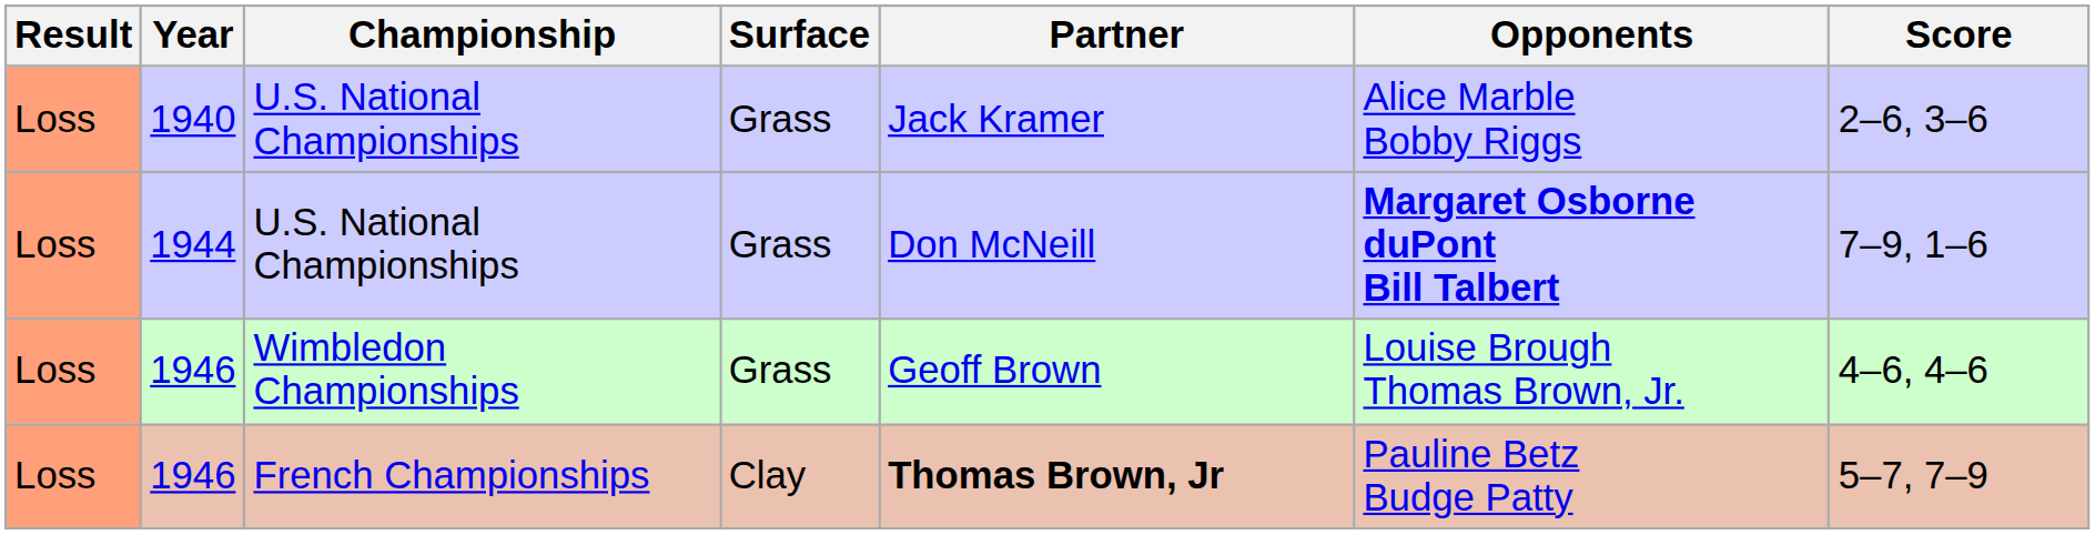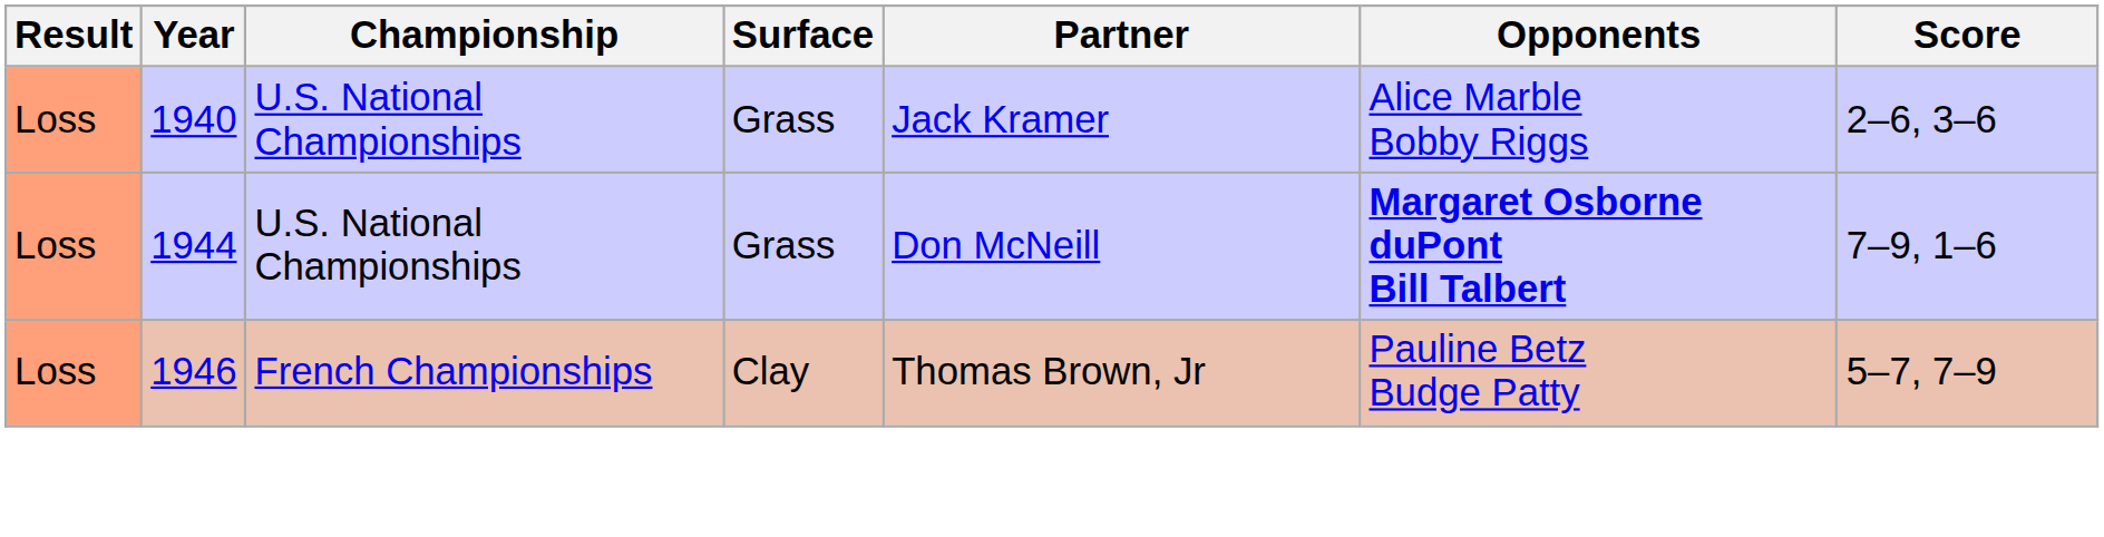 <table class="sortable wikitable">
 <tr>
 <th style="width:40px">Result</th>
 <th style="width:35px">Year</th>
 <th style="width:190px">Championship</th>
 <th style="width:50px">Surface</th>
 <th style="width:190px">Partner</th>
 <th style="width:190px">Opponents</th>
 <th style="width:100px" class="unsortable">Score</th>
 </tr>
 <tr style="background:#ccf;">
 <td style="background:#ffa07a;">Loss</td>
 <td><a href='#'>1940</a></td>
 <td><a href='#'>U.S. National Championships</a></td>
 <td>Grass</td>
 <td> <a href='#'>Jack Kramer</a></td>
 <td> <a href='#'>Alice Marble</a> <br>  <a href='#'>Bobby Riggs</a></td>
 <td>2–6, 3–6</td>
 </tr>
 <tr style="background:#ccf;">
 <td style="background:#ffa07a;">Loss</td>
 <td><a href='#'>1944</a></td>
 <td>U.S. National Championships</td>
 <td>Grass</td>
 <td> <a href='#'>Don McNeill</a></td>
 <td><strong> <a href='#'>Margaret Osborne duPont</a> <br>  <a href='#'>Bill Talbert</a></strong></td>
 <td>7–9, 1–6</td>
 </tr>
-<tr style="background:#cfc;">
-<td style="background:#ffa07a;">Loss</td>
-<td><a href='#'>1946</a></td>
-<td><a href='#'>Wimbledon Championships</a></td>
-<td>Grass</td>
-<td> <a href='#'>Geoff Brown</a></td>
-<td> <a href='#'>Louise Brough</a> <br>  <a href='#'>Thomas Brown, Jr.</a></td>
-<td>4–6, 4–6</td>
-</tr>
 <tr style="background:#ebc2af;">
 <td style="background:#ffa07a;">Loss</td>
 <td><a href='#'>1946</a></td>
 <td><a href='#'>French Championships</a></td>
 <td>Clay</td>
-<td><strong> Thomas Brown, Jr</strong></td>
+<td> Thomas Brown, Jr</td>
 <td> <a href='#'>Pauline Betz</a> <br>  <a href='#'>Budge Patty</a></td>
 <td>5–7, 7–9</td>
 </tr>
 </table>
